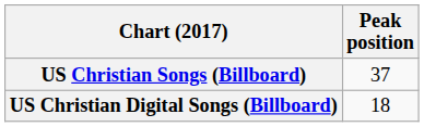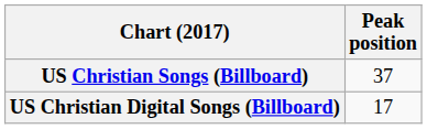 <table class="wikitable sortable plainrowheaders" style="text-align:center;">
 <tr>
 <th scope="col">Chart (2017)</th>
 <th scope="col">Peak<br>position</th>
 </tr>
 <tr>
 <th scope="row">US <a href='#'>Christian Songs</a> (<a href='#'>Billboard</a>)</th>
 <td style="text-align:center;">37</td>
 </tr>
 <tr>
 <th scope="row">US Christian Digital Songs (<a href='#'>Billboard</a>)</th>
-<td style="text-align:center;">18</td>
+<td style="text-align:center;">17</td>
 </tr>
 </table>
